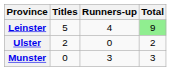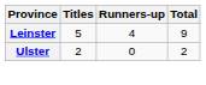 <table class="wikitable plainrowheaders sortable">
 <tr>
 <th scope="col">Province</th>
 <th scope="col">Titles</th>
 <th scope="col">Runners-up</th>
 <th scope="col">Total</th>
 </tr>
 <tr>
 <th scope="row"> <a href='#'>Leinster</a></th>
 <td align="center">5</td>
 <td align="center">4</td>
-<td align="center" style="background: lightgreen;">9</td>
+<td align="center">9</td>
 </tr>
 <tr>
 <th scope="row"> <a href='#'>Ulster</a></th>
 <td align="center">2</td>
 <td align="center">0</td>
 <td align="center">2</td>
 </tr>
-<tr>
-<th scope="row"> <a href='#'>Munster</a></th>
-<td align="center">0</td>
-<td align="center">3</td>
-<td align="center">3</td>
-</tr>
 </table>
